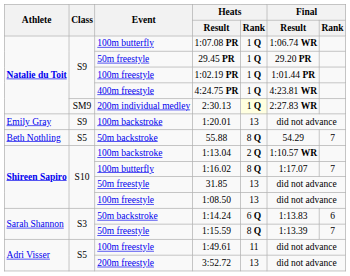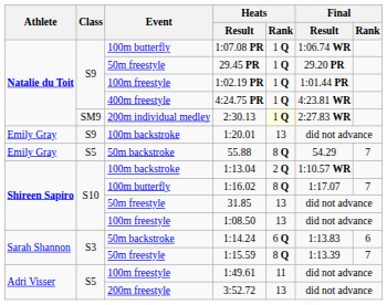 <table class=wikitable style="font-size:90%">
 <tr>
 <th rowspan="2">Athlete</th>
 <th rowspan="2">Class</th>
 <th rowspan="2">Event</th>
 <th colspan="2">Heats</th>
 <th colspan="2">Final</th>
 </tr>
 <tr>
 <th>Result</th>
 <th>Rank</th>
 <th>Result</th>
 <th>Rank</th>
 </tr>
 <tr>
 <td rowspan="5"><strong><a href='#'>Natalie du Toit</a></strong></td>
 <td rowspan="4" style="text-align:center;">S9</td>
 <td><a href='#'>100m butterfly</a></td>
 <td style="text-align:center;">1:07.08 <strong>PR</strong></td>
 <td style="text-align:center;">1 <strong>Q</strong></td>
 <td style="text-align:center;">1:06.74 <strong>WR</strong></td>
 <td style="text-align:center;"></td>
 </tr>
 <tr>
 <td><a href='#'>50m freestyle</a></td>
 <td style="text-align:center;">29.45 <strong>PR</strong></td>
 <td style="text-align:center;">1 <strong>Q</strong></td>
 <td style="text-align:center;">29.20 <strong>PR</strong></td>
 <td style="text-align:center;"></td>
 </tr>
 <tr>
 <td><a href='#'>100m freestyle</a></td>
 <td style="text-align:center;">1:02.19 <strong>PR</strong></td>
 <td style="text-align:center;">1 <strong>Q</strong></td>
 <td style="text-align:center;">1:01.44 <strong>PR</strong></td>
 <td style="text-align:center;"></td>
 </tr>
 <tr>
 <td><a href='#'>400m freestyle</a></td>
 <td style="text-align:center;">4:24.75 <strong>PR</strong></td>
 <td style="text-align:center;">1 <strong>Q</strong></td>
 <td style="text-align:center;">4:23.81 <strong>WR</strong></td>
 <td style="text-align:center;"></td>
 </tr>
 <tr>
 <td style="text-align:center;">SM9</td>
 <td><a href='#'>200m individual medley</a></td>
 <td style="text-align:center;">2:30.13</td>
 <td style="background: lightyellow; text-align:center;">1 <strong>Q</strong></td>
 <td style="text-align:center;">2:27.83 <strong>WR</strong></td>
 <td style="text-align:center;"></td>
 </tr>
 <tr>
 <td><a href='#'>Emily Gray</a></td>
 <td style="text-align:center;">S9</td>
 <td><a href='#'>100m backstroke</a></td>
 <td style="text-align:center;">1:20.01</td>
 <td style="text-align:center;">13</td>
 <td style="text-align:center;" colspan="2">did not advance</td>
 </tr>
 <tr>
-<td><a href='#'>Beth Nothling</a></td>
+<td><a href='#'>Emily Gray</a></td>
 <td style="text-align:center;">S5</td>
 <td><a href='#'>50m backstroke</a></td>
 <td style="text-align:center;">55.88</td>
 <td style="text-align:center;">8 <strong>Q</strong></td>
 <td style="text-align:center;">54.29</td>
 <td style="text-align:center;">7</td>
 </tr>
 <tr>
 <td rowspan="4"><strong><a href='#'>Shireen Sapiro</a></strong></td>
 <td rowspan="4" style="text-align:center;">S10</td>
 <td><a href='#'>100m backstroke</a></td>
 <td style="text-align:center;">1:13.04</td>
 <td style="text-align:center;">2 <strong>Q</strong></td>
 <td style="text-align:center;">1:10.57 <strong>WR</strong></td>
 <td style="text-align:center;"></td>
 </tr>
 <tr>
 <td><a href='#'>100m butterfly</a></td>
 <td style="text-align:center;">1:16.02</td>
 <td style="text-align:center;">8 <strong>Q</strong></td>
 <td style="text-align:center;">1:17.07</td>
 <td style="text-align:center;">7</td>
 </tr>
 <tr>
 <td><a href='#'>50m freestyle</a></td>
 <td style="text-align:center;">31.85</td>
 <td style="text-align:center;">13</td>
 <td style="text-align:center;" colspan="2">did not advance</td>
 </tr>
 <tr>
 <td><a href='#'>100m freestyle</a></td>
 <td style="text-align:center;">1:08.50</td>
 <td style="text-align:center;">13</td>
 <td style="text-align:center;" colspan="2">did not advance</td>
 </tr>
 <tr>
 <td rowspan="2"><a href='#'>Sarah Shannon</a></td>
 <td rowspan="2" style="text-align:center;">S3</td>
 <td><a href='#'>50m backstroke</a></td>
 <td style="text-align:center;">1:14.24</td>
 <td style="text-align:center;">6 <strong>Q</strong></td>
 <td style="text-align:center;">1:13.83</td>
 <td style="text-align:center;">6</td>
 </tr>
 <tr>
 <td><a href='#'>50m freestyle</a></td>
 <td style="text-align:center;">1:15.59</td>
 <td style="text-align:center;">8 <strong>Q</strong></td>
 <td style="text-align:center;">1:13.39</td>
 <td style="text-align:center;">7</td>
 </tr>
 <tr>
 <td rowspan="2"><a href='#'>Adri Visser</a></td>
 <td rowspan="2" style="text-align:center;">S5</td>
 <td><a href='#'>100m freestyle</a></td>
 <td style="text-align:center;">1:49.61</td>
 <td style="text-align:center;">11</td>
 <td style="text-align:center;" colspan="2">did not advance</td>
 </tr>
 <tr>
 <td><a href='#'>200m freestyle</a></td>
 <td style="text-align:center;">3:52.72</td>
 <td style="text-align:center;">13</td>
 <td style="text-align:center;" colspan="2">did not advance</td>
 </tr>
 </table>
